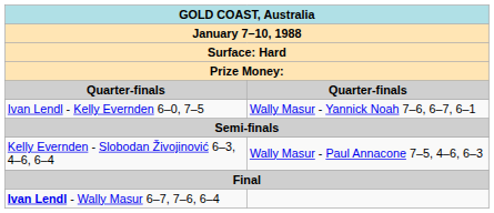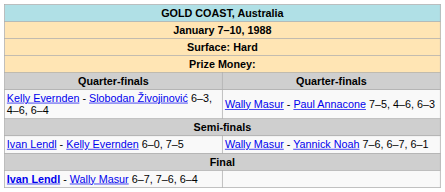 <table class="wikitable" style="font-size:95%;">
 <tr>
 <th colspan="2" style="background:#B0E0E6" width="300">GOLD COAST, Australia</th>
 </tr>
 <tr>
 <th colspan="2" style="background:#FFE5B4" width="300">January 7–10, 1988</th>
 </tr>
 <tr>
 <th colspan="2" style="background:#FFE5B4" width="300">Surface: Hard</th>
 </tr>
 <tr>
 <th colspan="2" style="background:#FFE5B4" width="300">Prize Money:</th>
 </tr>
 <tr>
 <th colspan="1" style="background:#cfcfcf" width="300">Quarter-finals</th>
 <th colspan="1" style="background:#cfcfcf" width="300">Quarter-finals</th>
 </tr>
 <tr>
-<td><a href='#'>Ivan Lendl</a> - <a href='#'>Kelly Evernden</a> 6–0, 7–5</td>
-<td><a href='#'>Wally Masur</a> - <a href='#'>Yannick Noah</a> 7–6, 6–7, 6–1</td>
+<td><a href='#'>Kelly Evernden</a> - <a href='#'>Slobodan Živojinović</a> 6–3, 4–6, 6–4</td>
+<td><a href='#'>Wally Masur</a> - <a href='#'>Paul Annacone</a> 7–5, 4–6, 6–3</td>
 </tr>
 <tr>
 <th colspan="2" style="background:#cfcfcf" width="300">Semi-finals</th>
 </tr>
 <tr>
-<td><a href='#'>Kelly Evernden</a> - <a href='#'>Slobodan Živojinović</a> 6–3, 4–6, 6–4</td>
-<td><a href='#'>Wally Masur</a> - <a href='#'>Paul Annacone</a> 7–5, 4–6, 6–3</td>
+<td><a href='#'>Ivan Lendl</a> - <a href='#'>Kelly Evernden</a> 6–0, 7–5</td>
+<td><a href='#'>Wally Masur</a> - <a href='#'>Yannick Noah</a> 7–6, 6–7, 6–1</td>
 </tr>
 <tr>
 <th colspan="2" style="background:#cfcfcf" width="300">Final</th>
 </tr>
 <tr>
 <td><strong><a href='#'>Ivan Lendl</a></strong> - <a href='#'>Wally Masur</a> 6–7, 7–6, 6–4</td>
 </tr>
 </table>
